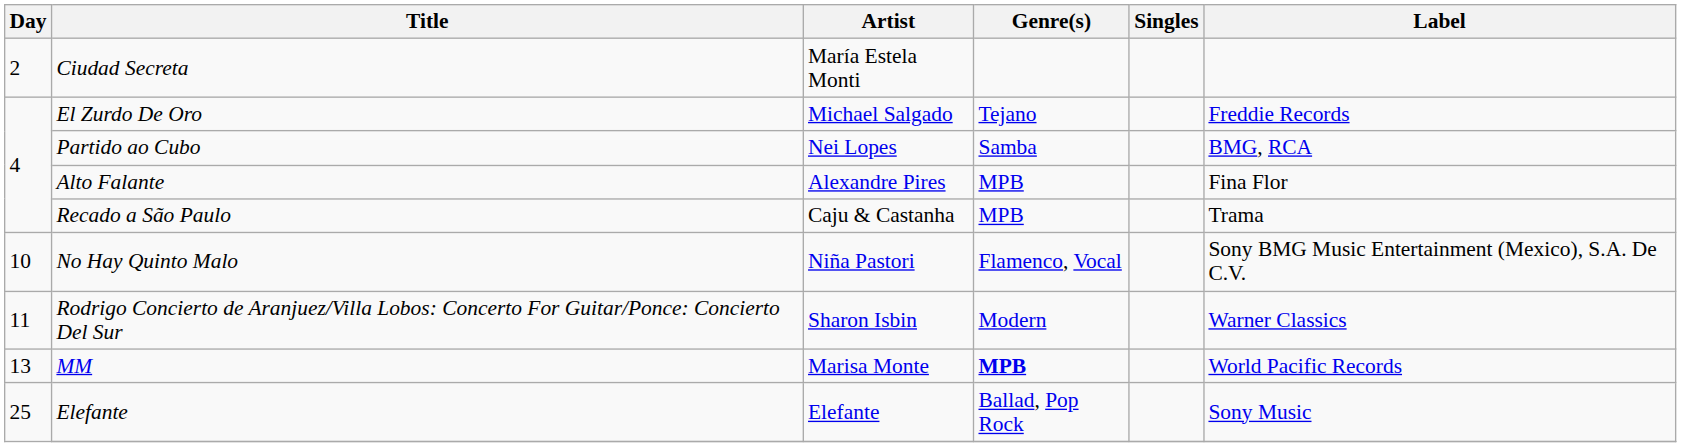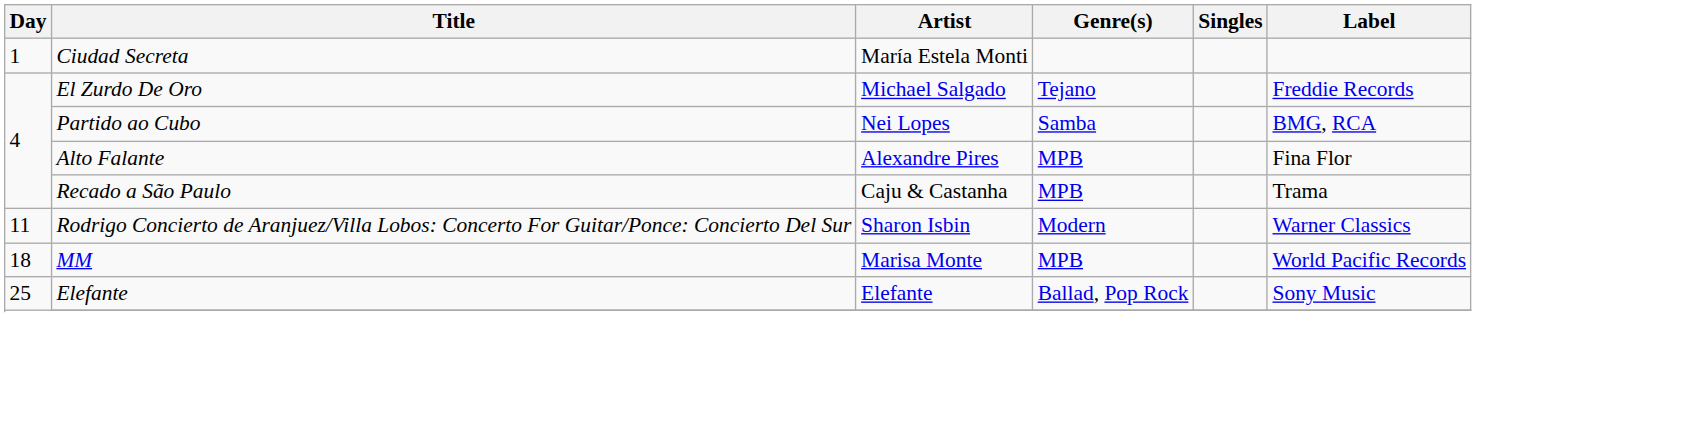 <table class="wikitable sortable" style="text-align: left;">
 <tr>
 <th>Day</th>
 <th>Title</th>
 <th>Artist</th>
 <th>Genre(s)</th>
 <th>Singles</th>
 <th>Label</th>
 </tr>
 <tr>
-<td>2</td>
+<td>1</td>
 <td><em>Ciudad Secreta</em></td>
 <td>María Estela Monti</td>
 <td></td>
 <td></td>
 <td></td>
 </tr>
 <tr>
 <td rowspan="4">4</td>
 <td><em>El Zurdo De Oro</em></td>
 <td><a href='#'>Michael Salgado</a></td>
 <td><a href='#'>Tejano</a></td>
 <td></td>
 <td><a href='#'>Freddie Records</a></td>
 </tr>
 <tr>
 <td><em>Partido ao Cubo</em></td>
 <td><a href='#'>Nei Lopes</a></td>
 <td><a href='#'>Samba</a></td>
 <td></td>
 <td><a href='#'>BMG</a>, <a href='#'>RCA</a></td>
 </tr>
 <tr>
 <td><em>Alto Falante</em></td>
 <td><a href='#'>Alexandre Pires</a></td>
 <td><a href='#'>MPB</a></td>
 <td></td>
 <td>Fina Flor</td>
 </tr>
 <tr>
 <td><em>Recado a São Paulo</em></td>
 <td>Caju & Castanha</td>
 <td><a href='#'>MPB</a></td>
 <td></td>
 <td>Trama</td>
 </tr>
 <tr>
-<td>10</td>
-<td><em>No Hay Quinto Malo</em></td>
-<td><a href='#'>Niña Pastori</a></td>
-<td><a href='#'>Flamenco</a>, <a href='#'>Vocal</a></td>
-<td></td>
-<td>Sony BMG Music Entertainment (Mexico), S.A. De C.V.</td>
-</tr>
-<tr>
 <td>11</td>
 <td><em>Rodrigo Concierto de Aranjuez/Villa Lobos: Concerto For Guitar/Ponce: Concierto Del Sur</em></td>
 <td><a href='#'>Sharon Isbin</a></td>
 <td><a href='#'>Modern</a></td>
 <td></td>
 <td><a href='#'>Warner Classics</a></td>
 </tr>
 <tr>
-<td>13</td>
+<td>18</td>
 <td><em><a href='#'>MM</a></em></td>
 <td><a href='#'>Marisa Monte</a></td>
-<td><strong><a href='#'>MPB</a></strong></td>
+<td><a href='#'>MPB</a></td>
 <td></td>
 <td><a href='#'>World Pacific Records</a></td>
 </tr>
 <tr>
 <td rowspan="2">25</td>
 <td><em>Elefante</em></td>
 <td><a href='#'>Elefante</a></td>
 <td><a href='#'>Ballad</a>, <a href='#'>Pop Rock</a></td>
 <td></td>
 <td><a href='#'>Sony Music</a></td>
 </tr>
 <tr>
 </tr>
 </table>
